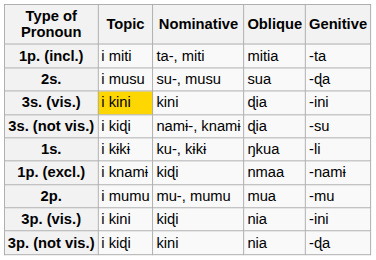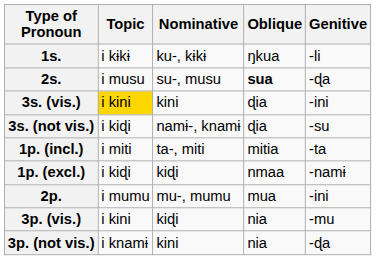 <table class="wikitable">
 <tr>
 <th>Type of<br> Pronoun</th>
 <th c=01>Topic</th>
 <th c=02>Nominative</th>
 <th c=03>Oblique</th>
 <th c=04>Genitive</th>
 </tr>
 <tr>
-<th>1p. (incl.)</th>
-<td c=01>i miti</td>
-<td c=02>ta-, miti</td>
-<td c=03>mitia</td>
-<td c=04>-ta</td>
+<th>1s.</th>
+<td c=01>i kɨkɨ</td>
+<td c=02>ku-, kɨkɨ</td>
+<td c=03>ŋkua</td>
+<td c=04>-li</td>
 </tr>
 <tr>
 <th>2s.</th>
 <td c=01>i musu</td>
 <td c=02>su-, musu</td>
-<td c=03>sua</td>
+<td c=03><strong>sua</strong></td>
 <td c=04>-ɖa</td>
 </tr>
 <tr>
 <th>3s. (vis.)</th>
 <td c=01 style="background: gold;">i kini</td>
 <td c=02>kini</td>
 <td c=03>ɖia</td>
 <td c=04>-ini</td>
 </tr>
 <tr>
 <th>3s. (not vis.)</th>
 <td c=01>i kiɖi</td>
 <td c=02>namɨ-, knamɨ</td>
 <td c=03>ɖia</td>
 <td c=04>-su</td>
 </tr>
 <tr>
-<th>1s.</th>
-<td c=01>i kɨkɨ</td>
-<td c=02>ku-, kɨkɨ</td>
-<td c=03>ŋkua</td>
-<td c=04>-li</td>
+<th>1p. (incl.)</th>
+<td c=01>i miti</td>
+<td c=02>ta-, miti</td>
+<td c=03>mitia</td>
+<td c=04>-ta</td>
 </tr>
 <tr>
 <th>1p. (excl.)</th>
-<td c=01>i knamɨ</td>
+<td c=01>i kiɖi</td>
 <td c=02>kiɖi</td>
 <td c=03>nmaa</td>
 <td c=04>-namɨ</td>
 </tr>
 <tr>
 <th>2p.</th>
 <td c=01>i mumu</td>
 <td c=02>mu-, mumu</td>
 <td c=03>mua</td>
-<td c=04>-mu</td>
+<td c=04>-ini</td>
 </tr>
 <tr>
 <th>3p. (vis.)</th>
 <td c=01>i kini</td>
 <td c=02>kiɖi</td>
 <td c=03>nia</td>
-<td c=04>-ini</td>
+<td c=04>-mu</td>
 </tr>
 <tr>
 <th>3p. (not vis.)</th>
-<td c=01>i kiɖi</td>
+<td c=01>i knamɨ</td>
 <td c=02>kini</td>
 <td c=03>nia</td>
 <td c=04>-ɖa</td>
 </tr>
 </table>
